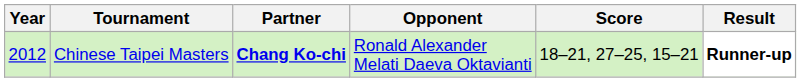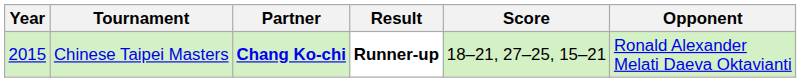 <table class="sortable wikitable" style="font-size: 90%;">
 <tr>
 <th>Year</th>
 <th>Tournament</th>
 <th>Partner</th>
+<th>Result</th>
+<th>Score</th>
 <th>Opponent</th>
-<th>Score</th>
-<th>Result</th>
 </tr>
 <tr style="background:#D4F1C5">
-<td align="center"><a href='#'>2012</a></td>
+<td align="center"><a href='#'>2015</a></td>
 <td align="left"><a href='#'>Chinese Taipei Masters</a></td>
 <td align="left"><strong> <a href='#'>Chang Ko-chi</a></strong></td>
+<td style="text-align:left; background:white"> <strong>Runner-up</strong></td>
+<td align="left">18–21, 27–25, 15–21</td>
 <td align="left"> <a href='#'>Ronald Alexander</a><br> <a href='#'>Melati Daeva Oktavianti</a></td>
-<td align="left">18–21, 27–25, 15–21</td>
-<td style="text-align:left; background:white"> <strong>Runner-up</strong></td>
 </tr>
 </table>
